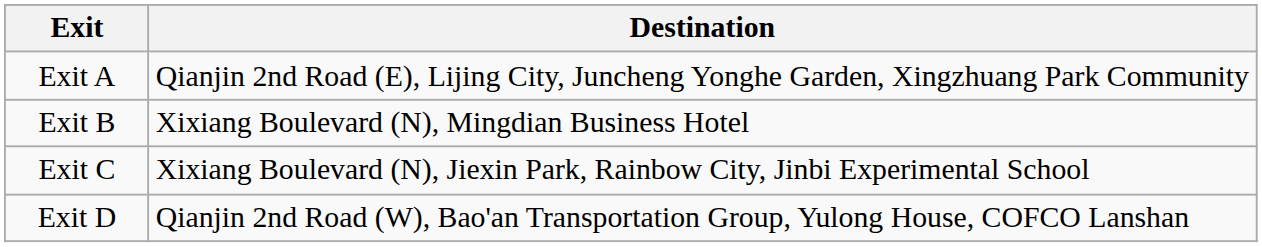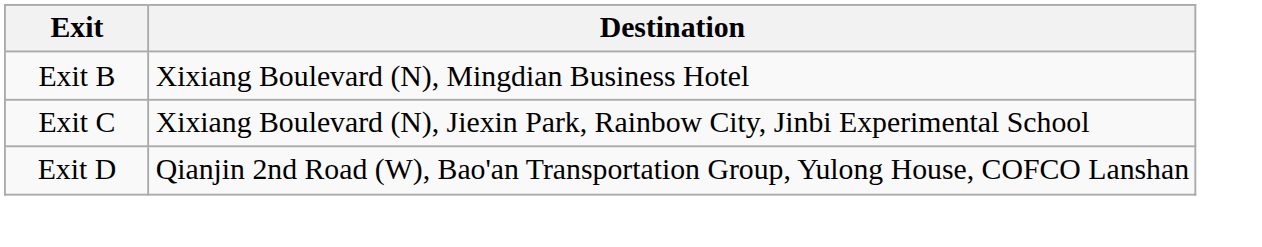 <table class="wikitable">
 <tr>
 <th style="width:70px">Exit</th>
 <th>Destination</th>
-</tr>
-<tr>
-<td align=center>Exit A</td>
-<td>Qianjin 2nd Road (E), Lijing City, Juncheng Yonghe Garden, Xingzhuang Park Community</td>
 </tr>
 <tr>
 <td align=center>Exit B</td>
 <td>Xixiang Boulevard (N), Mingdian Business Hotel</td>
 </tr>
 <tr>
 <td align=center>Exit C</td>
 <td>Xixiang Boulevard (N), Jiexin Park, Rainbow City, Jinbi Experimental School</td>
 </tr>
 <tr>
 <td align=center>Exit D</td>
 <td>Qianjin 2nd Road (W), Bao'an Transportation Group, Yulong House, COFCO Lanshan</td>
 </tr>
 </table>
